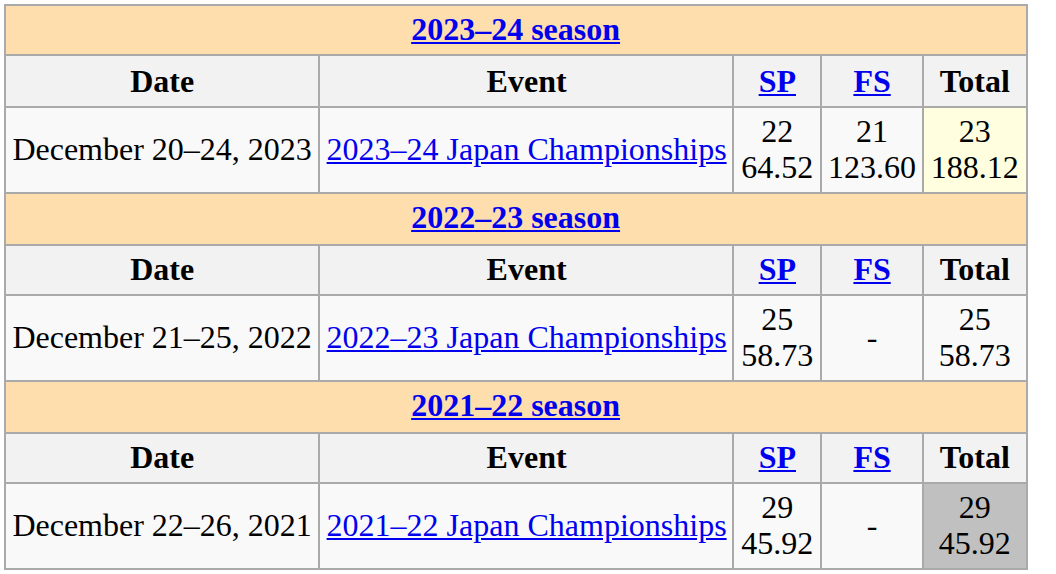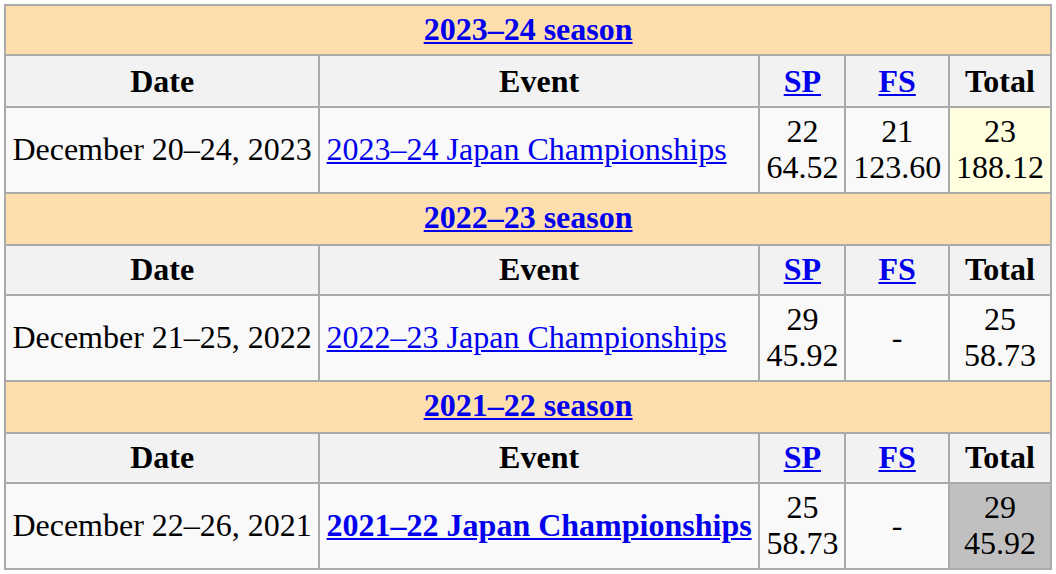 <table class="wikitable">
 <tr>
 <th colspan="5" style="background-color: #ffdead; " align="center"><a href='#'>2023–24 season</a></th>
 </tr>
 <tr>
 <th>Date</th>
 <th>Event</th>
 <th><a href='#'>SP</a></th>
 <th><a href='#'>FS</a></th>
 <th>Total</th>
 </tr>
 <tr>
 <td>December 20–24, 2023</td>
 <td><a href='#'>2023–24 Japan Championships</a></td>
 <td align=center>22 <br> 64.52</td>
 <td align=center>21 <br> 123.60</td>
 <td align=center style="background: lightyellow;">23 <br> 188.12</td>
 </tr>
 <tr>
 <th style="background:#ffdead;" colspan="5"><a href='#'>2022–23 season</a></th>
 </tr>
 <tr>
 <th>Date</th>
 <th>Event</th>
 <th><a href='#'>SP</a></th>
 <th><a href='#'>FS</a></th>
 <th>Total</th>
 </tr>
 <tr>
 <td>December 21–25, 2022</td>
 <td><a href='#'>2022–23 Japan Championships</a></td>
-<td align=center>25 <br> 58.73</td>
+<td align=center>29 <br> 45.92</td>
 <td align=center>-</td>
 <td align=center>25 <br> 58.73</td>
 </tr>
 <tr>
 <th style="background:#ffdead;" colspan="5"><a href='#'>2021–22 season</a></th>
 </tr>
 <tr>
 <th>Date</th>
 <th>Event</th>
 <th><a href='#'>SP</a></th>
 <th><a href='#'>FS</a></th>
 <th>Total</th>
 </tr>
 <tr>
 <td>December 22–26, 2021</td>
-<td><a href='#'>2021–22 Japan Championships</a></td>
-<td align=center>29 <br> 45.92</td>
+<td><strong><a href='#'>2021–22 Japan Championships</a></strong></td>
+<td align=center>25 <br> 58.73</td>
 <td align=center>-</td>
 <td style="text-align:center; background:silver;">29 <br> 45.92</td>
 </tr>
 </table>
